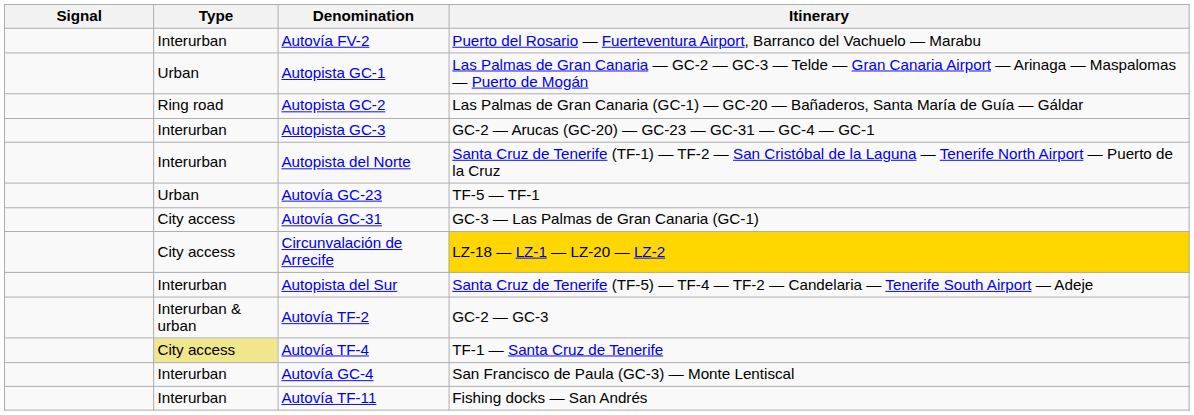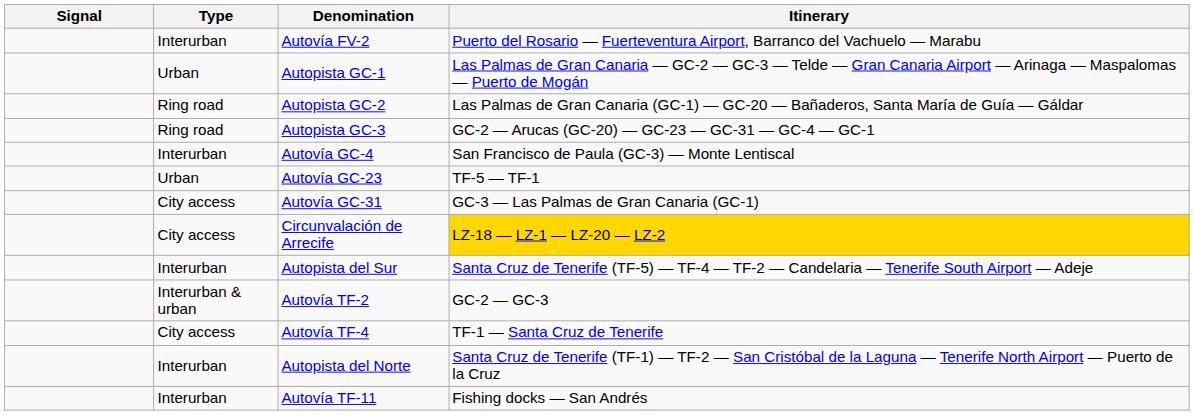 <table class="wikitable">
 <tr>
 <th width="150px">Signal</th>
 <th>Type</th>
 <th>Denomination</th>
 <th>Itinerary</th>
 </tr>
 <tr>
 <td></td>
 <td>Interurban</td>
 <td><a href='#'>Autovía FV-2</a></td>
 <td><a href='#'>Puerto del Rosario</a> — <a href='#'>Fuerteventura Airport</a>, Barranco del Vachuelo — Marabu</td>
 </tr>
 <tr>
 <td></td>
 <td>Urban</td>
 <td><a href='#'>Autopista GC-1</a></td>
 <td><a href='#'>Las Palmas de Gran Canaria</a> — GC-2 — GC-3 — Telde — <a href='#'>Gran Canaria Airport</a> — Arinaga — Maspalomas — <a href='#'>Puerto de Mogán</a></td>
 </tr>
 <tr>
 <td></td>
 <td>Ring road</td>
 <td><a href='#'>Autopista GC-2</a></td>
 <td>Las Palmas de Gran Canaria (GC-1) — GC-20 — Bañaderos, Santa María de Guía — Gáldar</td>
 </tr>
 <tr>
 <td></td>
-<td>Interurban</td>
+<td>Ring road</td>
 <td><a href='#'>Autopista GC-3</a></td>
 <td>GC-2 — Arucas (GC-20) — GC-23 — GC-31 — GC-4 — GC-1</td>
 </tr>
 <tr>
 <td></td>
 <td>Interurban</td>
-<td><a href='#'>Autopista del Norte</a></td>
-<td><a href='#'>Santa Cruz de Tenerife</a> (TF-1) — TF-2  — <a href='#'>San Cristóbal de la Laguna</a> — <a href='#'>Tenerife North Airport</a> — Puerto de la Cruz</td>
+<td><a href='#'>Autovía GC-4</a></td>
+<td>San Francisco de Paula (GC-3) — Monte Lentiscal</td>
 </tr>
 <tr>
 <td></td>
 <td>Urban</td>
 <td><a href='#'>Autovía GC-23</a></td>
 <td>TF-5 — TF-1</td>
 </tr>
 <tr>
 <td></td>
 <td>City access</td>
 <td><a href='#'>Autovía GC-31</a></td>
 <td>GC-3 — Las Palmas de Gran Canaria (GC-1)</td>
 </tr>
 <tr>
 <td></td>
 <td>City access</td>
 <td><a href='#'>Circunvalación de Arrecife</a></td>
 <td style="background: gold;">LZ-18 — <a href='#'>LZ-1</a> — LZ-20 — <a href='#'>LZ-2</a></td>
 </tr>
 <tr>
 <td></td>
 <td>Interurban</td>
 <td><a href='#'>Autopista del Sur</a></td>
 <td><a href='#'>Santa Cruz de Tenerife</a> (TF-5) — TF-4 — TF-2 — Candelaria — <a href='#'>Tenerife South Airport</a> — Adeje</td>
 </tr>
 <tr>
 <td></td>
 <td>Interurban & urban</td>
 <td><a href='#'>Autovía TF-2</a></td>
 <td>GC-2 — GC-3</td>
 </tr>
 <tr>
 <td></td>
-<td style="background: khaki;">City access</td>
+<td>City access</td>
 <td><a href='#'>Autovía TF-4</a></td>
 <td>TF-1 — <a href='#'>Santa Cruz de Tenerife</a></td>
 </tr>
 <tr>
 <td></td>
 <td>Interurban</td>
-<td><a href='#'>Autovía GC-4</a></td>
-<td>San Francisco de Paula (GC-3) — Monte Lentiscal</td>
+<td><a href='#'>Autopista del Norte</a></td>
+<td><a href='#'>Santa Cruz de Tenerife</a> (TF-1) — TF-2  — <a href='#'>San Cristóbal de la Laguna</a> — <a href='#'>Tenerife North Airport</a> — Puerto de la Cruz</td>
 </tr>
 <tr>
 <td></td>
 <td>Interurban</td>
 <td><a href='#'>Autovía TF-11</a></td>
 <td>Fishing docks — San Andrés</td>
 </tr>
 </table>
